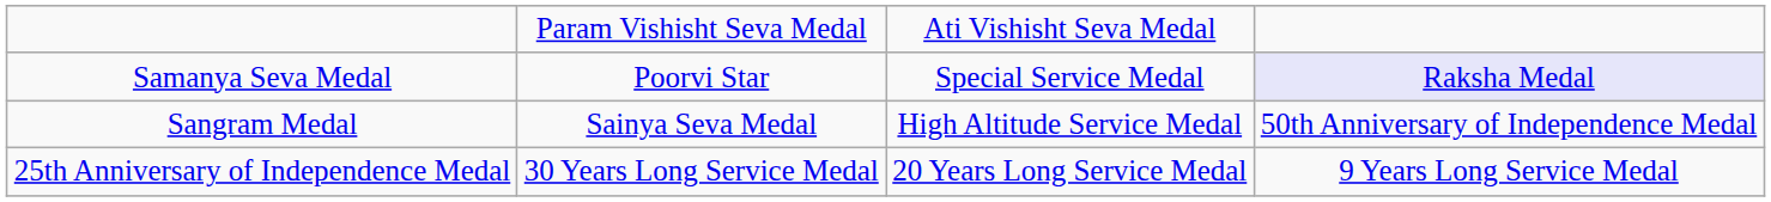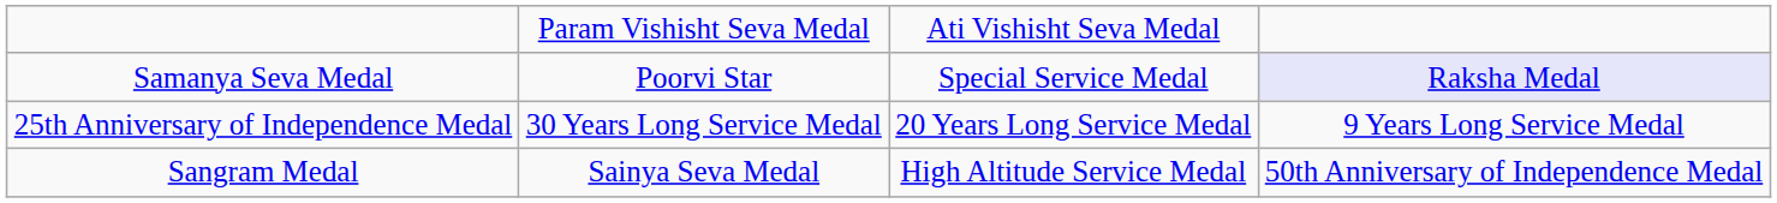 <table class="wikitable" style="margin:1em auto; text-align:center;">
 <tr>
 <td></td>
 <td><a href='#'>Param Vishisht Seva Medal</a></td>
 <td><a href='#'>Ati Vishisht Seva Medal</a></td>
 <td></td>
 </tr>
 <tr>
 <td><a href='#'>Samanya Seva Medal</a></td>
 <td><a href='#'>Poorvi Star</a></td>
 <td><a href='#'>Special Service Medal</a></td>
 <td style="background: lavender;"><a href='#'>Raksha Medal</a></td>
 </tr>
 <tr>
+<td><a href='#'>25th Anniversary of Independence Medal</a></td>
+<td><a href='#'>30 Years Long Service Medal</a></td>
+<td><a href='#'>20 Years Long Service Medal</a></td>
+<td><a href='#'>9 Years Long Service Medal</a></td>
+</tr>
+<tr>
 <td><a href='#'>Sangram Medal</a></td>
 <td><a href='#'>Sainya Seva Medal</a></td>
 <td><a href='#'>High Altitude Service Medal</a></td>
 <td><a href='#'>50th Anniversary of Independence Medal</a></td>
 </tr>
-<tr>
-<td><a href='#'>25th Anniversary of Independence Medal</a></td>
-<td><a href='#'>30 Years Long Service Medal</a></td>
-<td><a href='#'>20 Years Long Service Medal</a></td>
-<td><a href='#'>9 Years Long Service Medal</a></td>
-</tr>
 </table>
